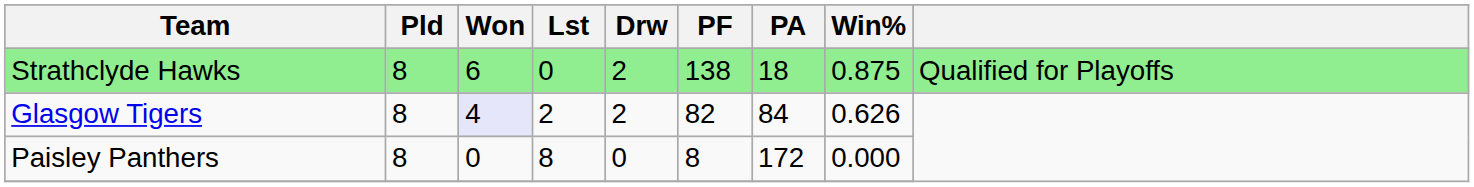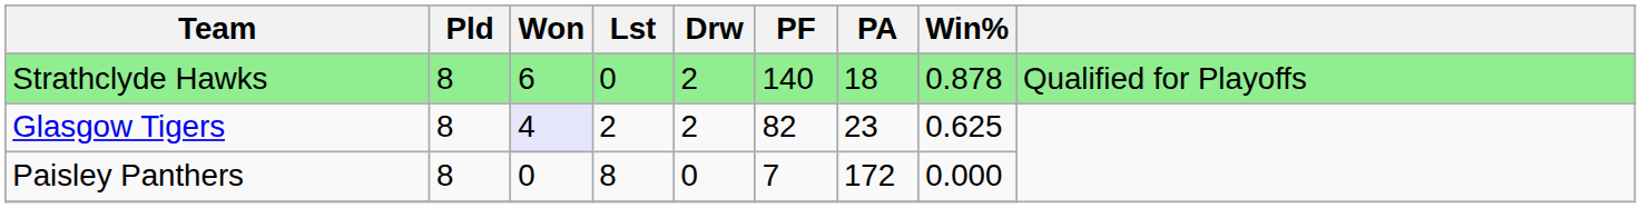 <table class="wikitable">
 <tr>
 <th width=26%>Team</th>
 <th width=5%>Pld</th>
 <th width=5%>Won</th>
 <th width=5%>Lst</th>
 <th width=5%>Drw</th>
 <th width=5%>PF</th>
 <th width=5%>PA</th>
 <th width=6%>Win%</th>
 <th width=38%></th>
 </tr>
 <tr style="background:lightgreen">
 <td>Strathclyde Hawks</td>
 <td>8</td>
 <td>6</td>
 <td>0</td>
 <td>2</td>
-<td>138</td>
+<td>140</td>
 <td>18</td>
-<td>0.875</td>
+<td>0.878</td>
 <td>Qualified for Playoffs</td>
 </tr>
 <tr>
 <td><a href='#'>Glasgow Tigers</a></td>
 <td>8</td>
 <td style="background: lavender;">4</td>
 <td>2</td>
 <td>2</td>
 <td>82</td>
-<td>84</td>
-<td>0.626</td>
+<td>23</td>
+<td>0.625</td>
 </tr>
 <tr>
 <td>Paisley Panthers</td>
 <td>8</td>
 <td>0</td>
 <td>8</td>
 <td>0</td>
-<td>8</td>
+<td>7</td>
 <td>172</td>
 <td>0.000</td>
 </tr>
 <tr>
 </tr>
 </table>
